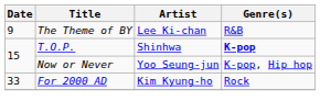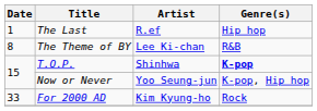 <table class="wikitable" style="text-align: left;">
 <tr>
 <th>Date</th>
 <th>Title</th>
 <th>Artist</th>
 <th>Genre(s)</th>
 </tr>
 <tr>
-<td>9</td>
+<td>1</td>
+<td><em>The Last</em></td>
+<td><a href='#'>R.ef</a></td>
+<td><a href='#'>Hip hop</a></td>
+</tr>
+<tr>
+<td>8</td>
 <td><em>The Theme of BY</em></td>
 <td><a href='#'>Lee Ki-chan</a></td>
 <td><a href='#'>R&B</a></td>
 </tr>
 <tr>
 <td rowspan="2">15</td>
 <td><em><a href='#'>T.O.P.</a></em></td>
 <td><a href='#'>Shinhwa</a></td>
 <td><strong><a href='#'>K-pop</a></strong></td>
 </tr>
 <tr>
 <td><em>Now or Never</em></td>
 <td><a href='#'>Yoo Seung-jun</a></td>
 <td><a href='#'>K-pop</a>, <a href='#'>Hip hop</a></td>
 </tr>
 <tr>
 <td>33</td>
 <td><em><a href='#'>For 2000 AD</a></em></td>
 <td><a href='#'>Kim Kyung-ho</a></td>
 <td><a href='#'>Rock</a></td>
 </tr>
 <tr>
 </tr>
 </table>
